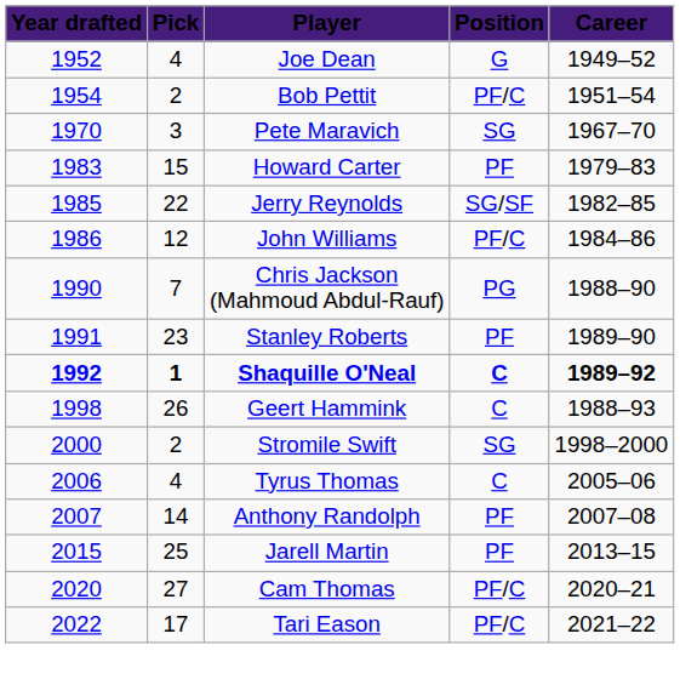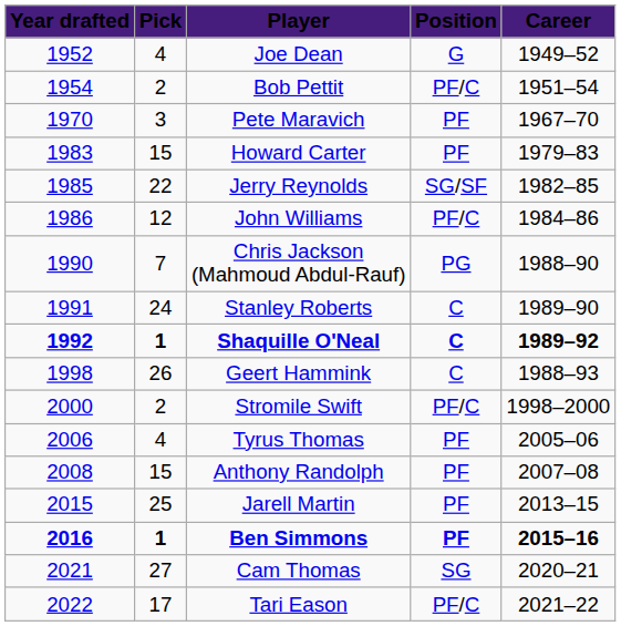 <table class="wikitable">
 <tr style="text-align:center;">
 <th style="background:#461D7C;" align="center"><span>Year drafted</span></th>
 <th style="background:#461D7C;" align="center"><span>Pick</span></th>
 <th style="background:#461D7C;" align="center"><span>Player</span></th>
 <th style="background:#461D7C;" align="center"><span>Position</span></th>
 <th style="background:#461D7C;" align="center"><span>Career</span></th>
 </tr>
 <tr style="text-align:center;">
 <td><a href='#'>1952</a></td>
 <td>4</td>
 <td><a href='#'>Joe Dean</a></td>
 <td><a href='#'>G</a></td>
 <td>1949–52</td>
 </tr>
 <tr style="text-align:center;">
 <td><a href='#'>1954</a></td>
 <td>2</td>
 <td><a href='#'>Bob Pettit</a></td>
 <td><a href='#'>PF</a>/<a href='#'>C</a></td>
 <td>1951–54</td>
 </tr>
 <tr style="text-align:center;">
 <td><a href='#'>1970</a></td>
 <td>3</td>
 <td><a href='#'>Pete Maravich</a></td>
-<td><a href='#'>SG</a></td>
+<td><a href='#'>PF</a></td>
 <td>1967–70</td>
 </tr>
 <tr style="text-align:center;">
 <td><a href='#'>1983</a></td>
 <td>15</td>
 <td><a href='#'>Howard Carter</a></td>
 <td><a href='#'>PF</a></td>
 <td>1979–83</td>
 </tr>
 <tr style="text-align:center;">
 <td><a href='#'>1985</a></td>
 <td>22</td>
 <td><a href='#'>Jerry Reynolds</a></td>
 <td><a href='#'>SG</a>/<a href='#'>SF</a></td>
 <td>1982–85</td>
 </tr>
 <tr style="text-align:center;">
 <td><a href='#'>1986</a></td>
 <td>12</td>
 <td><a href='#'>John Williams</a></td>
 <td><a href='#'>PF</a>/<a href='#'>C</a></td>
 <td>1984–86</td>
 </tr>
 <tr style="text-align:center;">
 <td><a href='#'>1990</a></td>
 <td>7</td>
 <td><a href='#'>Chris Jackson</a><br>(Mahmoud Abdul-Rauf)</td>
 <td><a href='#'>PG</a></td>
 <td>1988–90</td>
 </tr>
 <tr style="text-align:center;">
 <td><a href='#'>1991</a></td>
-<td>23</td>
+<td>24</td>
 <td><a href='#'>Stanley Roberts</a></td>
-<td><a href='#'>PF</a></td>
+<td><a href='#'>C</a></td>
 <td>1989–90</td>
 </tr>
 <tr style="text-align:center;">
 <td><strong><a href='#'>1992</a></strong></td>
 <td><strong>1</strong></td>
 <td><strong><a href='#'>Shaquille O'Neal</a></strong></td>
 <td><strong><a href='#'>C</a></strong></td>
 <td><strong>1989–92</strong></td>
 </tr>
 <tr style="text-align:center;">
 <td><a href='#'>1998</a></td>
 <td>26</td>
 <td><a href='#'>Geert Hammink</a></td>
 <td><a href='#'>C</a></td>
 <td>1988–93</td>
 </tr>
 <tr style="text-align:center;">
 <td><a href='#'>2000</a></td>
 <td>2</td>
 <td><a href='#'>Stromile Swift</a></td>
-<td><a href='#'>SG</a></td>
+<td><a href='#'>PF</a>/<a href='#'>C</a></td>
 <td>1998–2000</td>
 </tr>
 <tr style="text-align:center;">
 <td><a href='#'>2006</a></td>
 <td>4</td>
 <td><a href='#'>Tyrus Thomas</a></td>
-<td><a href='#'>C</a></td>
+<td><a href='#'>PF</a></td>
 <td>2005–06</td>
 </tr>
 <tr style="text-align:center;">
-<td><a href='#'>2007</a></td>
-<td>14</td>
+<td><a href='#'>2008</a></td>
+<td>15</td>
 <td><a href='#'>Anthony Randolph</a></td>
 <td><a href='#'>PF</a></td>
 <td>2007–08</td>
 </tr>
 <tr style="text-align:center;">
 <td><a href='#'>2015</a></td>
 <td>25</td>
 <td><a href='#'>Jarell Martin</a></td>
 <td><a href='#'>PF</a></td>
 <td>2013–15</td>
 </tr>
 <tr style="text-align:center;">
-<td><a href='#'>2020</a></td>
+<td><strong><a href='#'>2016</a></strong></td>
+<td><strong>1</strong></td>
+<td><strong><a href='#'>Ben Simmons</a></strong></td>
+<td><strong><a href='#'>PF</a></strong></td>
+<td><strong>2015–16</strong></td>
+</tr>
+<tr style="text-align:center;">
+<td><a href='#'>2021</a></td>
 <td>27</td>
 <td><a href='#'>Cam Thomas</a></td>
-<td><a href='#'>PF</a>/<a href='#'>C</a></td>
+<td><a href='#'>SG</a></td>
 <td>2020–21</td>
 </tr>
 <tr style="text-align:center;">
 <td><a href='#'>2022</a></td>
 <td>17</td>
 <td><a href='#'>Tari Eason</a></td>
 <td><a href='#'>PF</a>/<a href='#'>C</a></td>
 <td>2021–22</td>
 </tr>
 </table>
